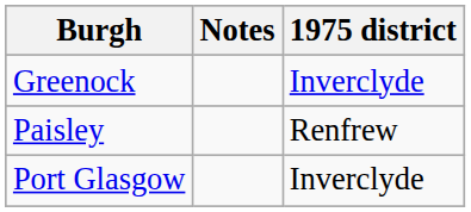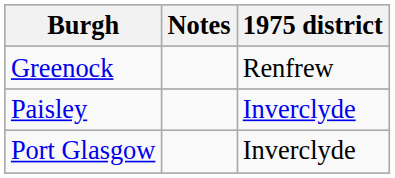 <table class="wikitable">
 <tr>
 <th>Burgh</th>
 <th>Notes</th>
 <th>1975 district</th>
 </tr>
 <tr>
 <td><a href='#'>Greenock</a></td>
 <td></td>
-<td><a href='#'>Inverclyde</a></td>
+<td>Renfrew</td>
 </tr>
 <tr>
 <td><a href='#'>Paisley</a></td>
 <td></td>
-<td>Renfrew</td>
+<td><a href='#'>Inverclyde</a></td>
 </tr>
 <tr>
 <td><a href='#'>Port Glasgow</a></td>
 <td></td>
 <td>Inverclyde</td>
 </tr>
 </table>
